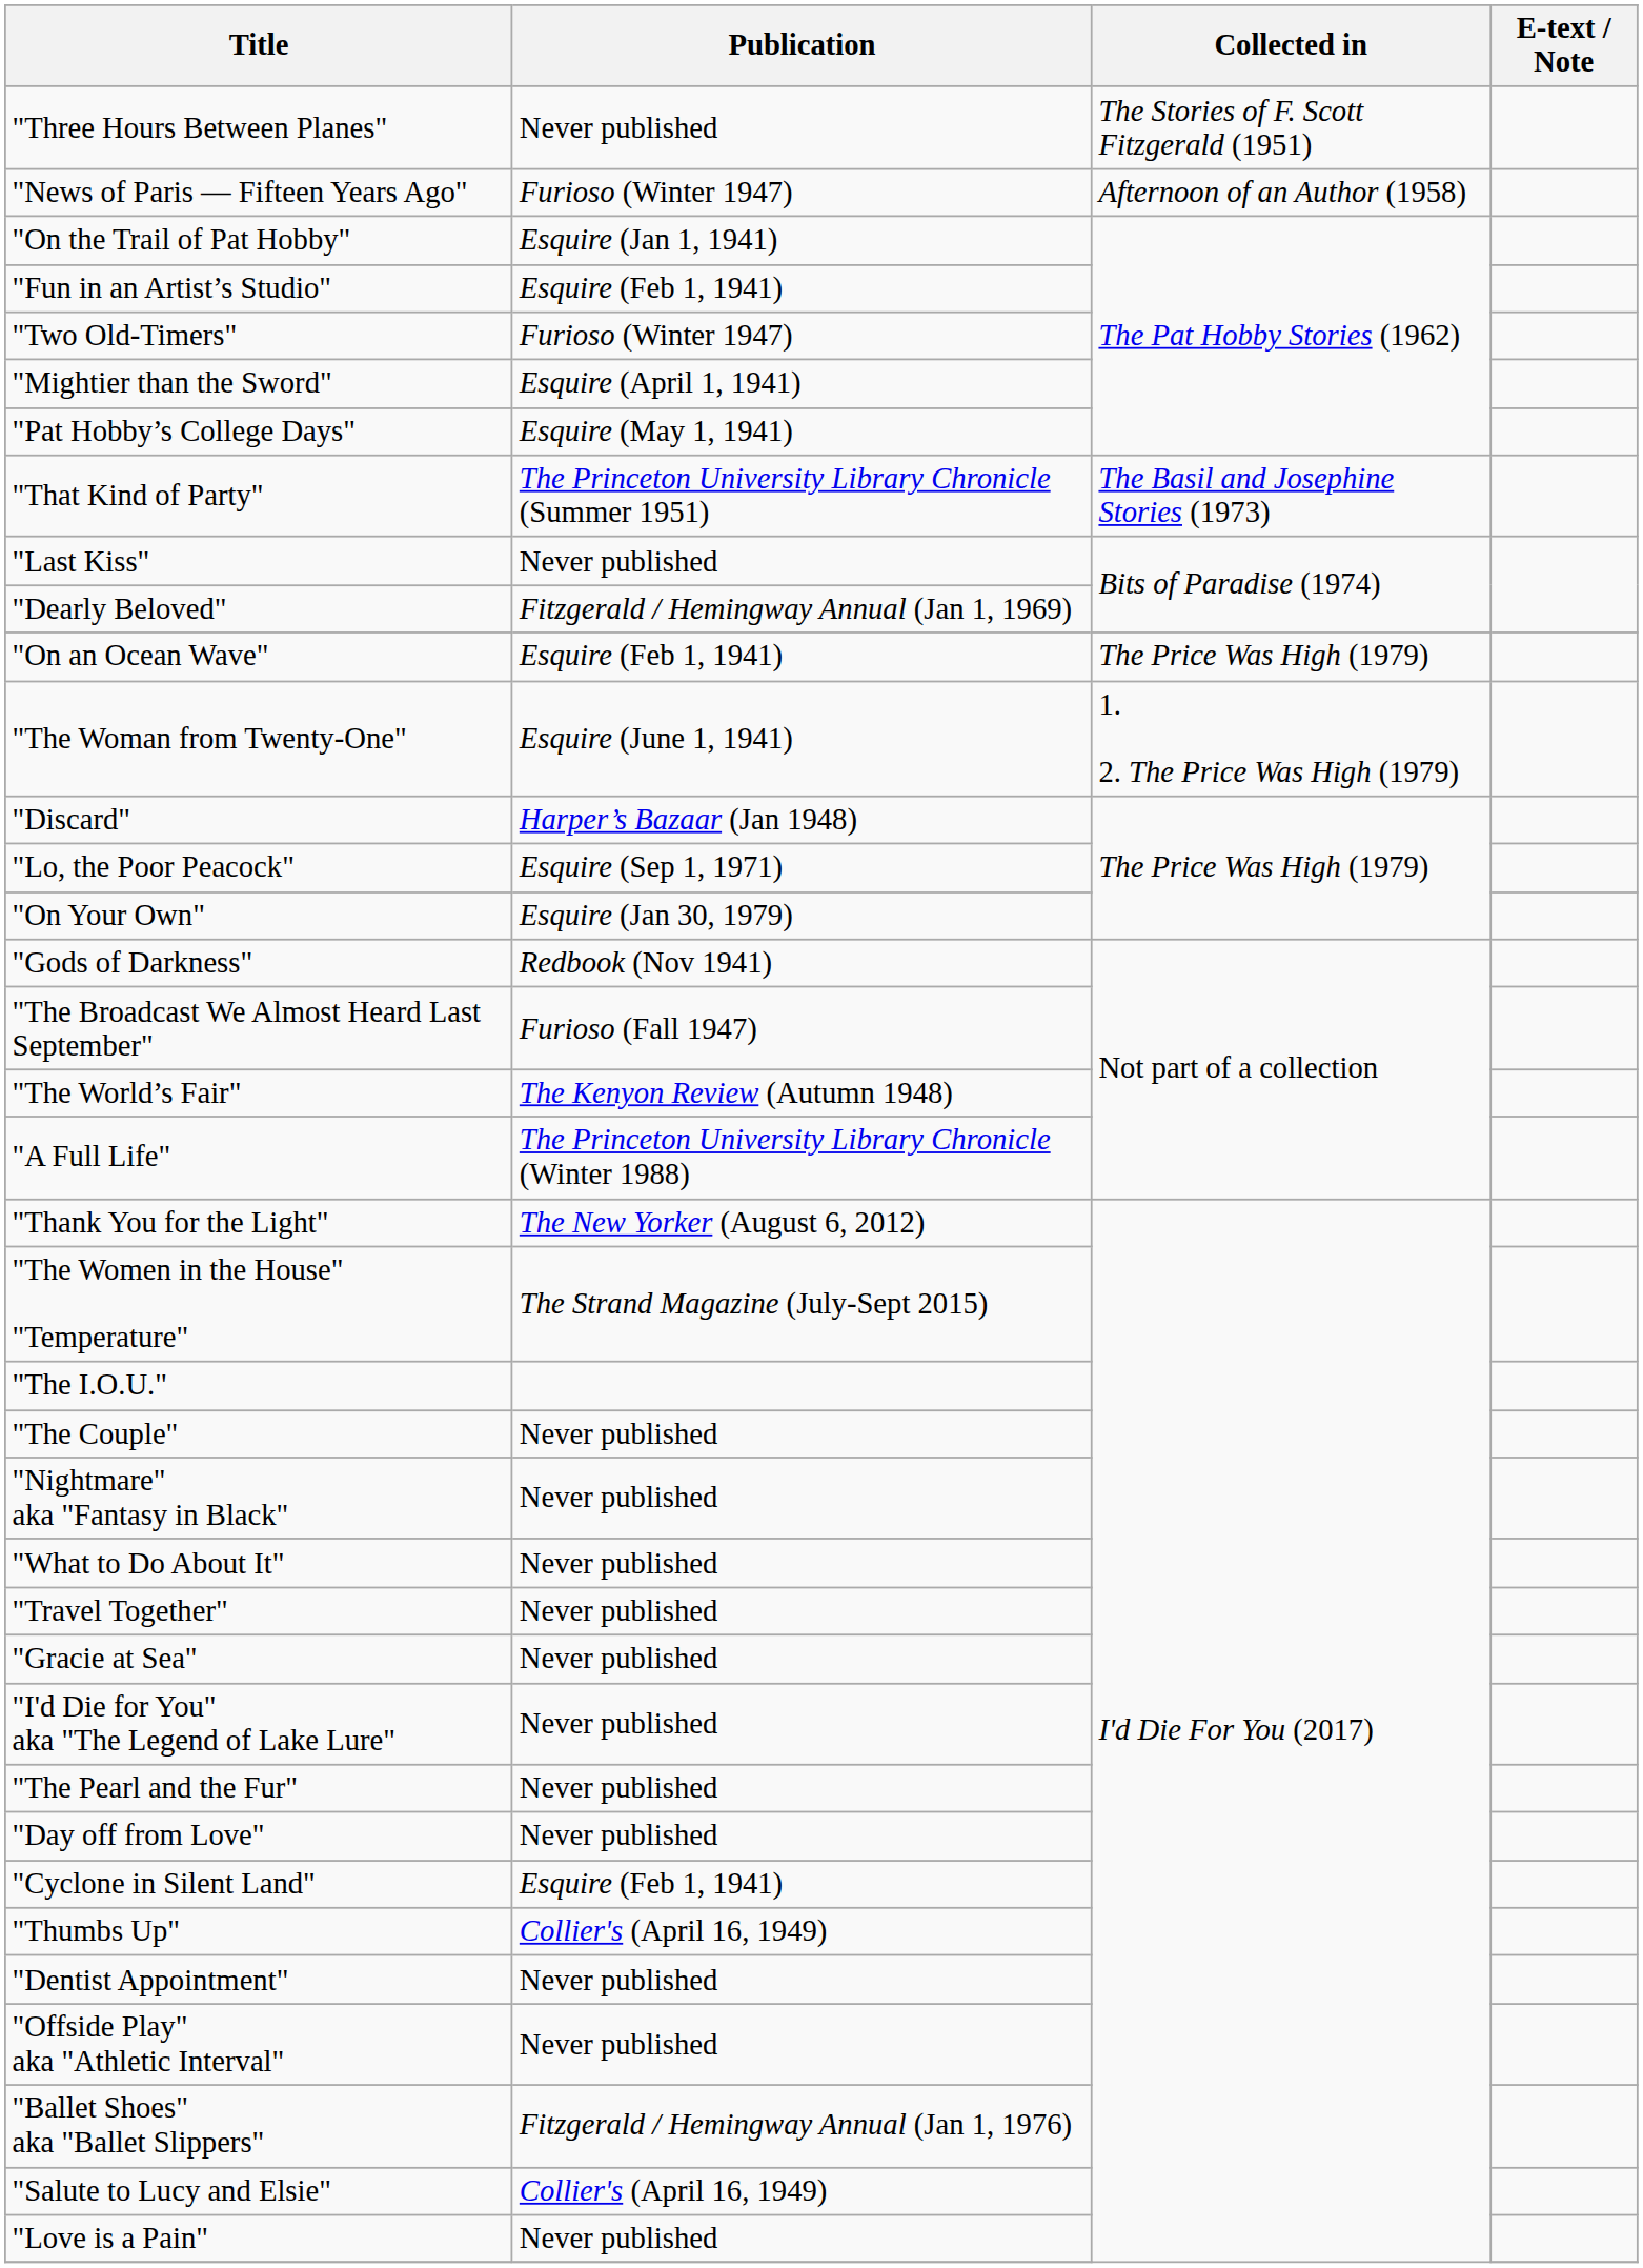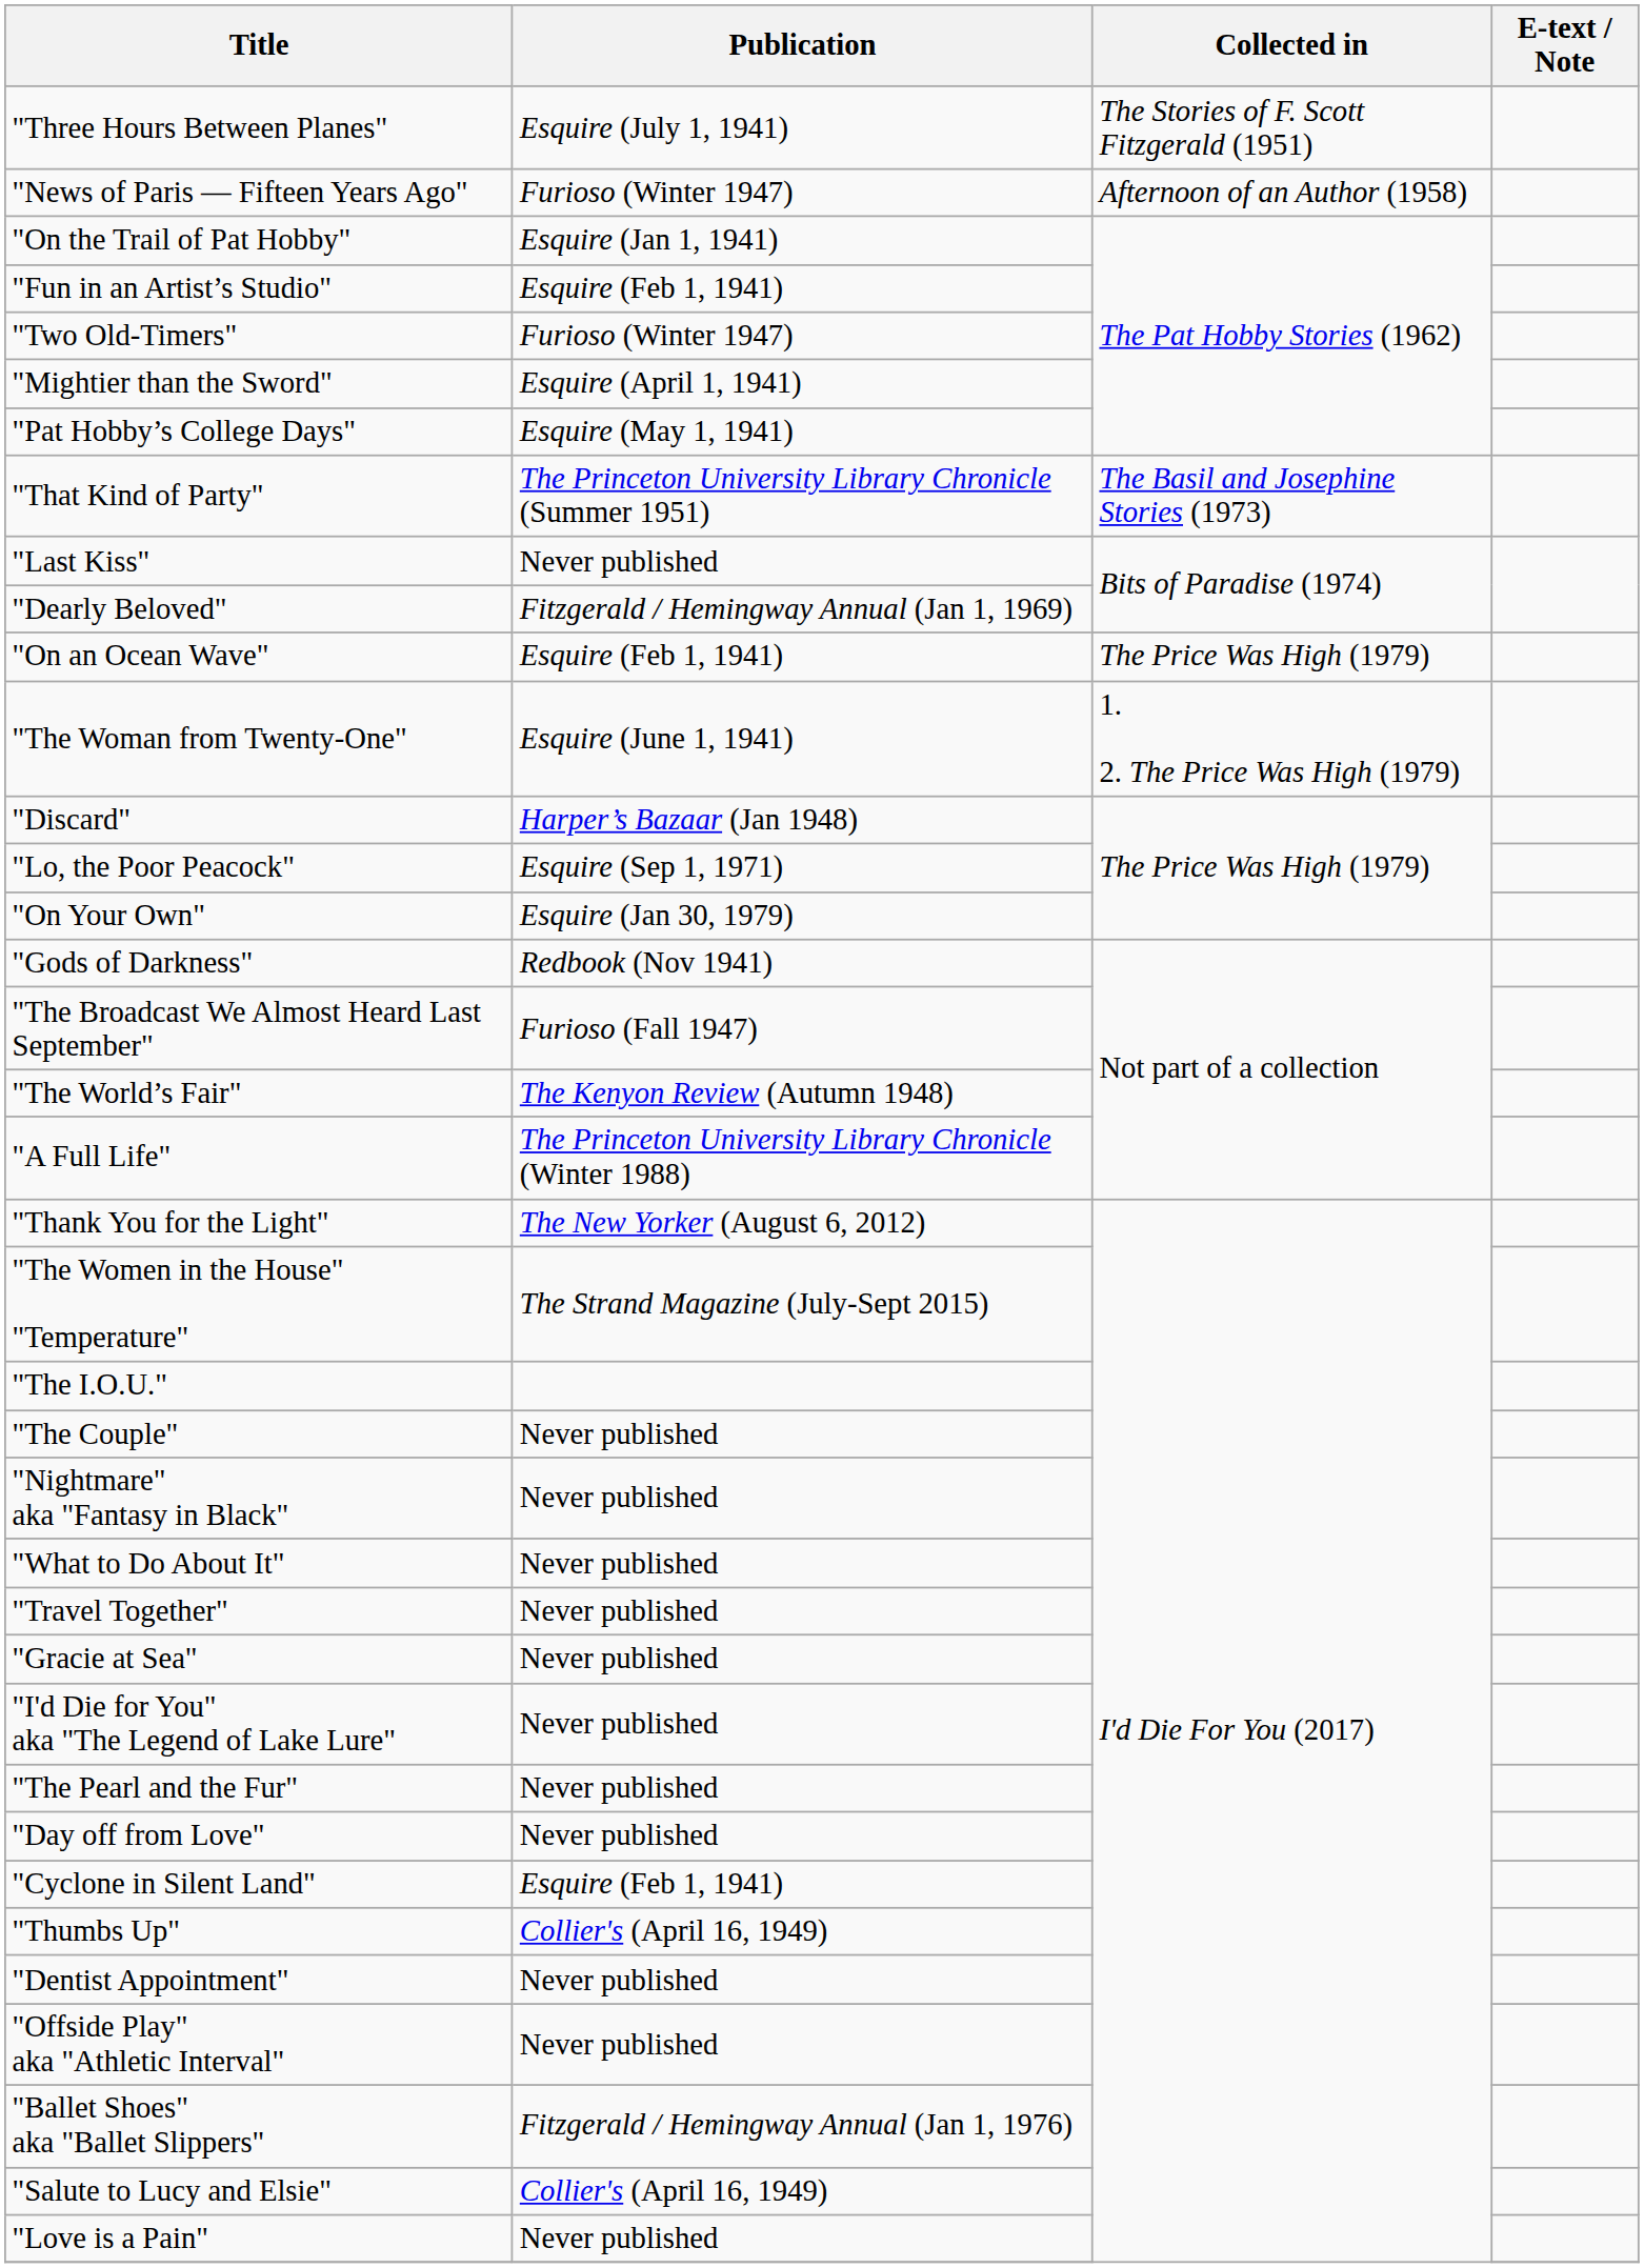 <table class="wikitable">
 <tr>
 <th>Title</th>
 <th>Publication</th>
 <th>Collected in</th>
 <th>E-text / Note</th>
 </tr>
 <tr>
 <td>"Three Hours Between Planes"</td>
-<td>Never published</td>
+<td><em>Esquire</em> (July 1, 1941)</td>
 <td><em>The Stories of F. Scott Fitzgerald</em> (1951)</td>
 <td></td>
 </tr>
 <tr>
 <td>"News of Paris — Fifteen Years Ago"</td>
 <td><em>Furioso</em> (Winter 1947)</td>
 <td><em>Afternoon of an Author</em> (1958)</td>
 <td></td>
 </tr>
 <tr>
 <td>"On the Trail of Pat Hobby"</td>
 <td><em>Esquire</em> (Jan 1, 1941)</td>
 <td rowspan=5><em><a href='#'>The Pat Hobby Stories</a></em> (1962)</td>
 <td></td>
 </tr>
 <tr>
 <td>"Fun in an Artist’s Studio"</td>
 <td><em>Esquire</em> (Feb 1, 1941)</td>
 <td></td>
 </tr>
 <tr>
 <td>"Two Old-Timers"</td>
 <td><em>Furioso</em> (Winter 1947)</td>
 <td></td>
 </tr>
 <tr>
 <td>"Mightier than the Sword"</td>
 <td><em>Esquire</em> (April 1, 1941)</td>
 <td></td>
 </tr>
 <tr>
 <td>"Pat Hobby’s College Days"</td>
 <td><em>Esquire</em> (May 1, 1941)</td>
 <td></td>
 </tr>
 <tr>
 <td>"That Kind of Party"</td>
 <td><em><a href='#'>The Princeton University Library Chronicle</a></em> (Summer 1951)</td>
 <td><em><a href='#'>The Basil and Josephine Stories</a></em> (1973)</td>
 <td></td>
 </tr>
 <tr>
 <td>"Last Kiss"</td>
 <td>Never published</td>
 <td rowspan=2><em>Bits of Paradise</em> (1974)</td>
 <td rowspan=2></td>
 </tr>
 <tr>
 <td>"Dearly Beloved"</td>
 <td><em>Fitzgerald / Hemingway Annual</em> (Jan 1, 1969)</td>
 </tr>
 <tr>
 <td>"On an Ocean Wave"</td>
 <td><em>Esquire</em> (Feb 1, 1941)</td>
 <td><em>The Price Was High</em> (1979)</td>
 <td></td>
 </tr>
 <tr>
 <td>"The Woman from Twenty-One"</td>
 <td><em>Esquire</em> (June 1, 1941)</td>
 <td>1. <br><br>2. <em>The Price Was High</em> (1979)</td>
 </tr>
 <tr>
 <td>"Discard"</td>
 <td><em><a href='#'>Harper’s Bazaar</a></em> (Jan 1948)</td>
 <td rowspan=3><em>The Price Was High</em> (1979)</td>
 <td></td>
 </tr>
 <tr>
 <td>"Lo, the Poor Peacock"</td>
 <td><em>Esquire</em> (Sep 1, 1971)</td>
 <td></td>
 </tr>
 <tr>
 <td>"On Your Own"</td>
 <td><em>Esquire</em> (Jan 30, 1979)</td>
 <td></td>
 </tr>
 <tr>
 <td>"Gods of Darkness"</td>
 <td><em>Redbook</em> (Nov 1941)</td>
 <td rowspan=4>Not part of a collection</td>
 <td></td>
 </tr>
 <tr>
 <td>"The Broadcast We Almost Heard Last September"</td>
 <td><em>Furioso</em> (Fall 1947)</td>
 <td></td>
 </tr>
 <tr>
 <td>"The World’s Fair"</td>
 <td><em><a href='#'>The Kenyon Review</a></em> (Autumn 1948)</td>
 <td></td>
 </tr>
 <tr>
 <td>"A Full Life"</td>
 <td><em><a href='#'>The Princeton University Library Chronicle</a></em> (Winter 1988)</td>
 <td></td>
 </tr>
 <tr>
 <td>"Thank You for the Light"</td>
 <td><em><a href='#'>The New Yorker</a></em> (August 6, 2012)</td>
 <td rowspan=20><em>I'd Die For You</em> (2017)</td>
 <td></td>
 </tr>
 <tr>
 <td>"The Women in the House"<br><br>"Temperature"<br></td>
 <td><em>The Strand Magazine</em> (July-Sept 2015)</td>
 <td></td>
 </tr>
 <tr>
 <td>"The I.O.U."</td>
 <td></td>
 <td></td>
 </tr>
 <tr>
 <td>"The Couple"</td>
 <td>Never published</td>
 <td></td>
 </tr>
 <tr>
 <td>"Nightmare"<br>aka "Fantasy in Black"</td>
 <td>Never published</td>
 <td></td>
 </tr>
 <tr>
 <td>"What to Do About It"</td>
 <td>Never published</td>
 <td></td>
 </tr>
 <tr>
 <td>"Travel Together"</td>
 <td>Never published</td>
 <td></td>
 </tr>
 <tr>
 <td>"Gracie at Sea"</td>
 <td>Never published</td>
 <td></td>
 </tr>
 <tr>
 <td>"I'd Die for You"<br>aka "The Legend of Lake Lure"</td>
 <td>Never published</td>
 <td></td>
 </tr>
 <tr>
 <td>"The Pearl and the Fur"</td>
 <td>Never published</td>
 <td></td>
 </tr>
 <tr>
 <td>"Day off from Love"</td>
 <td>Never published</td>
 <td></td>
 </tr>
 <tr>
 <td>"Cyclone in Silent Land"</td>
 <td><em>Esquire</em> (Feb 1, 1941)</td>
 <td></td>
 </tr>
 <tr>
 <td>"Thumbs Up"</td>
 <td><em><a href='#'>Collier's</a></em> (April 16, 1949)</td>
 <td></td>
 </tr>
 <tr>
 <td>"Dentist Appointment"</td>
 <td>Never published</td>
 <td></td>
 </tr>
 <tr>
 <td>"Offside Play"<br>aka "Athletic Interval"</td>
 <td>Never published</td>
 <td></td>
 </tr>
 <tr>
 <td>"Ballet Shoes"<br>aka "Ballet Slippers"</td>
 <td><em>Fitzgerald / Hemingway Annual</em> (Jan 1, 1976)</td>
 <td></td>
 </tr>
 <tr>
 <td>"Salute to Lucy and Elsie"</td>
 <td><em><a href='#'>Collier's</a></em> (April 16, 1949)</td>
 <td></td>
 </tr>
 <tr>
 <td>"Love is a Pain"</td>
 <td>Never published</td>
 <td></td>
 </tr>
 <tr>
 </tr>
 </table>
